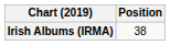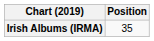 <table class="wikitable plainrowheaders" style="text-align:center">
 <tr>
 <th align="left">Chart (2019)</th>
 <th align="left">Position</th>
 </tr>
 <tr>
 <th scope="row">Irish Albums (IRMA)</th>
-<td>38</td>
+<td>35</td>
 </tr>
 </table>
